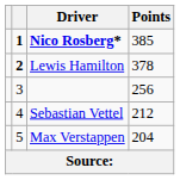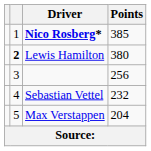 <table class="wikitable" style="font-size:85%">
 <tr>
 <th></th>
 <th></th>
 <th>Driver</th>
 <th>Points</th>
 </tr>
 <tr>
 <td align="left"></td>
-<td align="center"><strong>1</strong></td>
+<td align="center">1</td>
 <td> <strong><a href='#'>Nico Rosberg</a>*</strong></td>
 <td>385</td>
 </tr>
 <tr>
 <td align="left"></td>
 <td align="center"><strong>2</strong></td>
 <td> <a href='#'>Lewis Hamilton</a></td>
-<td>378</td>
+<td>380</td>
 </tr>
 <tr>
 <td align="left"></td>
 <td align="center">3</td>
 <td></td>
 <td>256</td>
 </tr>
 <tr>
 <td align="left"></td>
 <td align="center">4</td>
 <td> <a href='#'>Sebastian Vettel</a></td>
-<td>212</td>
+<td>232</td>
 </tr>
 <tr>
 <td align="left"></td>
 <td align="center">5</td>
 <td> <a href='#'>Max Verstappen</a></td>
 <td>204</td>
 </tr>
 <tr>
 <th colspan=4>Source:</th>
 </tr>
 </table>
